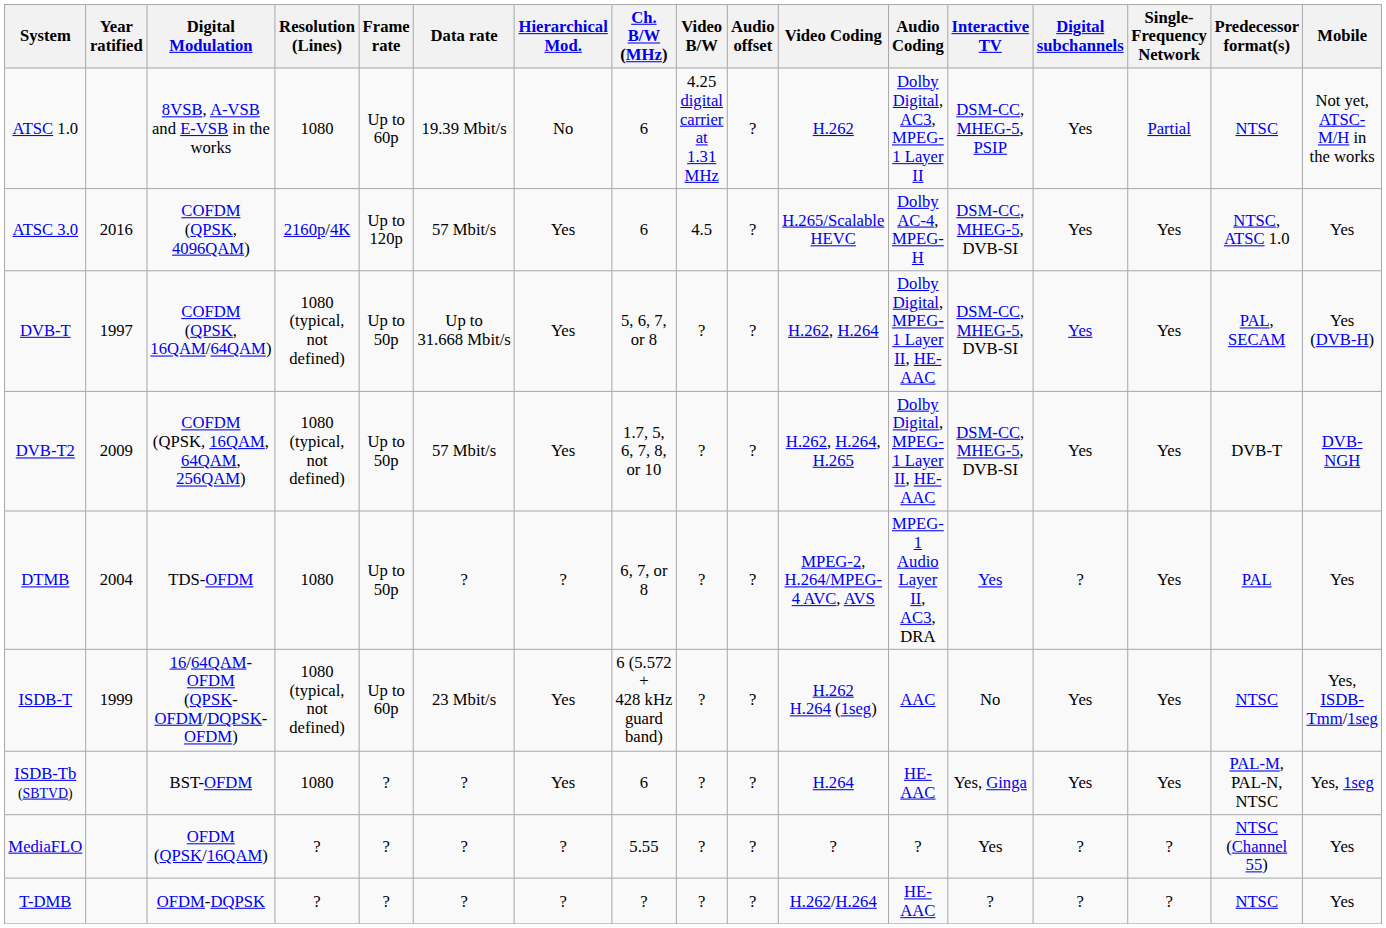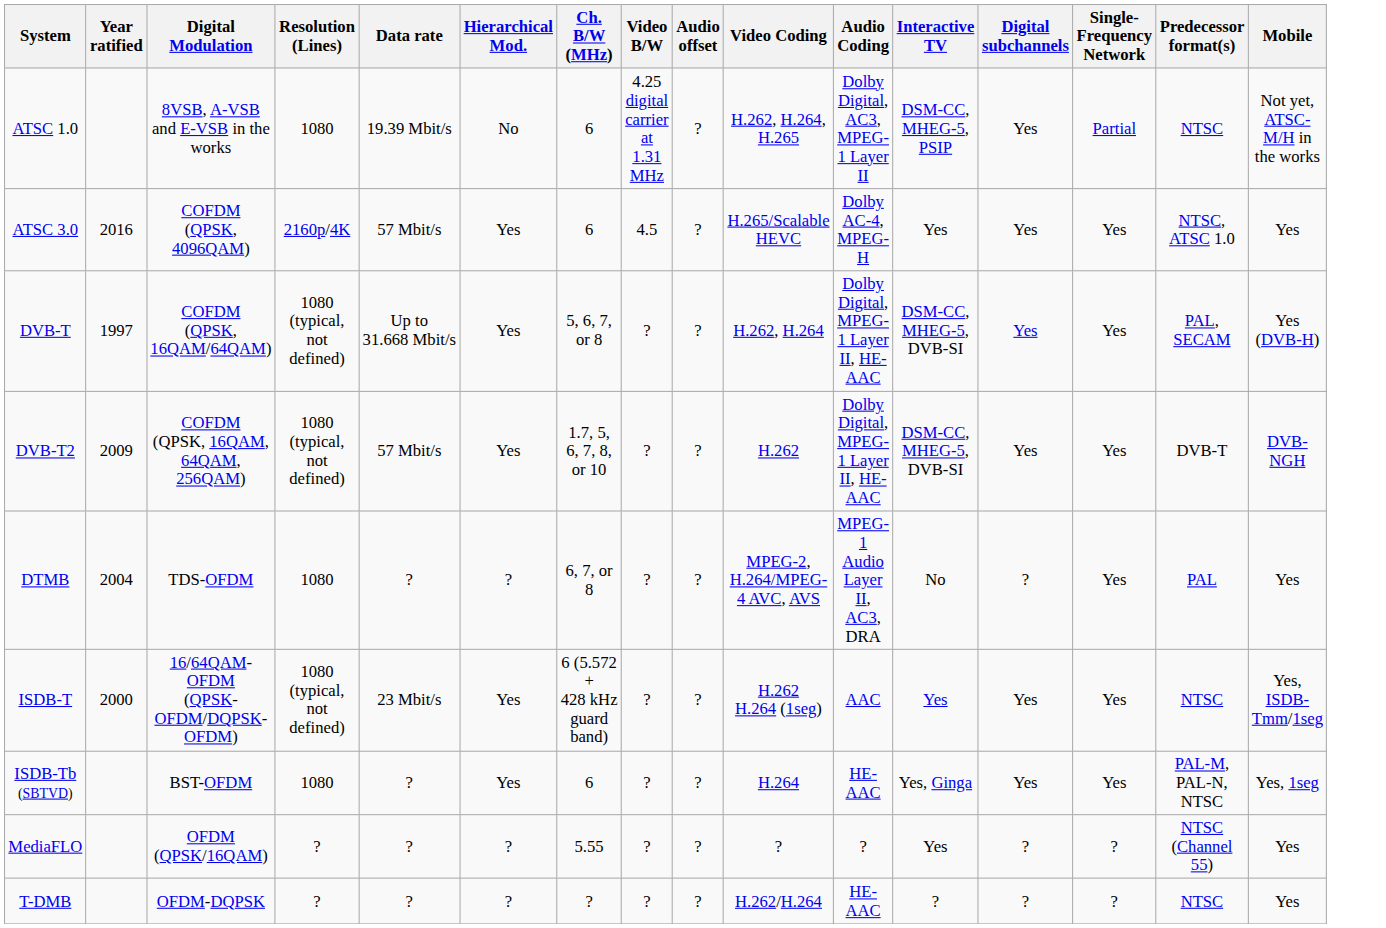 <table class="wikitable collapsible collapsed sortable" style="text-align:center;">
 <tr style="background:rgb (170, 160, 150);">
 <th>System</th>
 <th>Year ratified</th>
 <th>Digital <a href='#'>Modulation</a></th>
 <th>Resolution<br>(Lines)</th>
-<th>Frame rate</th>
 <th>Data rate</th>
 <th><a href='#'>Hierarchical Mod.</a></th>
 <th><a href='#'>Ch.</a> <a href='#'>B/W</a><br>(<a href='#'>MHz</a>)</th>
 <th>Video B/W</th>
 <th>Audio offset</th>
 <th>Video Coding</th>
 <th>Audio Coding</th>
 <th><a href='#'>Interactive TV</a></th>
 <th><a href='#'>Digital subchannels</a></th>
 <th>Single-Frequency Network</th>
 <th>Predecessor format(s)</th>
 <th>Mobile</th>
 </tr>
 <tr>
 <td><a href='#'>ATSC</a> 1.0</td>
 <td></td>
 <td><a href='#'>8VSB</a>, <a href='#'>A-VSB</a> and <a href='#'>E-VSB</a> in the works</td>
 <td>1080</td>
-<td>Up to 60p</td>
 <td>19.39 Mbit/s</td>
 <td>No</td>
 <td>6</td>
 <td>4.25<br><a href='#'>digital carrier at 1.31 MHz</a></td>
 <td>?</td>
-<td><a href='#'>H.262</a></td>
+<td><a href='#'>H.262</a>, <a href='#'>H.264</a>, <a href='#'>H.265</a></td>
 <td><a href='#'>Dolby Digital</a>, <a href='#'>AC3</a>, <a href='#'>MPEG-1 Layer II</a></td>
 <td><a href='#'>DSM-CC</a>, <a href='#'>MHEG-5</a>, <a href='#'>PSIP</a></td>
 <td>Yes</td>
 <td><a href='#'>Partial</a></td>
 <td><a href='#'>NTSC</a></td>
 <td>Not yet, <a href='#'>ATSC-M/H</a> in the works</td>
 </tr>
 <tr>
 <td><a href='#'>ATSC 3.0</a></td>
 <td>2016</td>
 <td><a href='#'>COFDM</a><br>(<a href='#'>QPSK</a>, <a href='#'>4096QAM</a>)</td>
 <td><a href='#'>2160p</a>/<a href='#'>4K</a></td>
-<td>Up to 120p</td>
 <td>57 Mbit/s</td>
 <td>Yes</td>
 <td>6</td>
 <td>4.5</td>
 <td>?</td>
 <td><a href='#'>H.265/Scalable HEVC</a></td>
 <td><a href='#'>Dolby AC-4</a>, <a href='#'>MPEG-H</a></td>
-<td><a href='#'>DSM-CC</a>, <a href='#'>MHEG-5</a>, DVB-SI</td>
+<td>Yes</td>
 <td>Yes</td>
 <td>Yes</td>
 <td><a href='#'>NTSC</a>, <a href='#'>ATSC</a> 1.0</td>
 <td>Yes</td>
 </tr>
 <tr>
 <td><a href='#'>DVB-T</a></td>
 <td>1997</td>
 <td><a href='#'>COFDM</a><br>(<a href='#'>QPSK</a>, <a href='#'>16QAM</a>/<a href='#'>64QAM</a>)</td>
 <td>1080 (typical, not defined)</td>
-<td>Up to 50p</td>
 <td>Up to 31.668 Mbit/s</td>
 <td>Yes</td>
 <td>5, 6, 7, or 8</td>
 <td>?</td>
 <td>?</td>
 <td><a href='#'>H.262</a>, <a href='#'>H.264</a></td>
 <td><a href='#'>Dolby Digital</a>, <a href='#'>MPEG-1 Layer II</a>, <a href='#'>HE-AAC</a></td>
 <td><a href='#'>DSM-CC</a>, <a href='#'>MHEG-5</a>, DVB-SI</td>
 <td><a href='#'>Yes</a></td>
 <td>Yes</td>
 <td><a href='#'>PAL</a>, <a href='#'>SECAM</a></td>
 <td>Yes (<a href='#'>DVB-H</a>)</td>
 </tr>
 <tr>
 <td><a href='#'>DVB-T2</a></td>
 <td>2009</td>
 <td><a href='#'>COFDM</a><br>(QPSK, <a href='#'>16QAM</a>, <a href='#'>64QAM</a>, <a href='#'>256QAM</a>)</td>
 <td>1080 (typical, not defined)</td>
-<td>Up to 50p</td>
 <td>57 Mbit/s</td>
 <td>Yes</td>
 <td>1.7, 5, 6, 7, 8, or 10</td>
 <td>?</td>
 <td>?</td>
-<td><a href='#'>H.262</a>, <a href='#'>H.264</a>, <a href='#'>H.265</a></td>
+<td><a href='#'>H.262</a></td>
 <td><a href='#'>Dolby Digital</a>, <a href='#'>MPEG-1 Layer II</a>, <a href='#'>HE-AAC</a></td>
 <td><a href='#'>DSM-CC</a>, <a href='#'>MHEG-5</a>, DVB-SI</td>
 <td>Yes</td>
 <td>Yes</td>
 <td>DVB-T</td>
 <td><a href='#'>DVB-NGH</a></td>
 </tr>
 <tr>
 <td><a href='#'>DTMB</a></td>
 <td>2004</td>
 <td>TDS-<a href='#'>OFDM</a></td>
 <td>1080</td>
-<td>Up to 50p</td>
 <td>?</td>
 <td>?</td>
 <td>6, 7, or 8</td>
 <td>?</td>
 <td>?</td>
 <td><a href='#'>MPEG-2</a>, <a href='#'>H.264/MPEG-4 AVC</a>, <a href='#'>AVS</a></td>
 <td><a href='#'>MPEG-1 Audio Layer II</a>, <a href='#'>AC3</a>, DRA</td>
-<td><a href='#'>Yes</a></td>
+<td>No</td>
 <td>?</td>
 <td>Yes</td>
 <td><a href='#'>PAL</a></td>
 <td>Yes</td>
 </tr>
 <tr>
 <td><a href='#'>ISDB-T</a></td>
-<td>1999</td>
+<td>2000</td>
 <td><a href='#'>16</a>/<a href='#'>64QAM</a>-<a href='#'>OFDM</a><br>(<a href='#'>QPSK</a>-<a href='#'>OFDM</a>/<a href='#'>DQPSK</a>-<a href='#'>OFDM</a>)</td>
 <td>1080 (typical, not defined)</td>
-<td>Up to 60p</td>
 <td>23 Mbit/s</td>
 <td>Yes</td>
 <td>6 (5.572 + 428 kHz guard band)</td>
 <td>?</td>
 <td>?</td>
 <td><a href='#'>H.262</a><br><a href='#'>H.264</a> (<a href='#'>1seg</a>)</td>
 <td><a href='#'>AAC</a></td>
-<td>No</td>
+<td><a href='#'>Yes</a></td>
 <td>Yes</td>
 <td>Yes</td>
 <td><a href='#'>NTSC</a></td>
 <td>Yes, <a href='#'>ISDB-Tmm</a>/<a href='#'>1seg</a></td>
 </tr>
 <tr>
 <td><a href='#'>ISDB-Tb</a><br><small>(<a href='#'>SBTVD</a>)</small></td>
 <td></td>
 <td>BST-<a href='#'>OFDM</a></td>
 <td>1080</td>
-<td>?</td>
 <td>?</td>
 <td>Yes</td>
 <td>6</td>
 <td>?</td>
 <td>?</td>
 <td><a href='#'>H.264</a></td>
 <td><a href='#'>HE-AAC</a></td>
 <td>Yes, <a href='#'>Ginga</a></td>
 <td>Yes</td>
 <td>Yes</td>
 <td><a href='#'>PAL-M</a>, PAL-N, NTSC</td>
 <td>Yes, <a href='#'>1seg</a></td>
 </tr>
 <tr>
 <td><a href='#'>MediaFLO</a></td>
 <td></td>
 <td><a href='#'>OFDM</a><br>(<a href='#'>QPSK</a>/<a href='#'>16QAM</a>)</td>
-<td>?</td>
 <td>?</td>
 <td>?</td>
 <td>?</td>
 <td>5.55</td>
 <td>?</td>
 <td>?</td>
 <td>?</td>
 <td>?</td>
 <td>Yes</td>
 <td>?</td>
 <td>?</td>
 <td><a href='#'>NTSC</a> (<a href='#'>Channel 55</a>)</td>
 <td>Yes</td>
 </tr>
 <tr>
 <td><a href='#'>T-DMB</a></td>
 <td></td>
 <td><a href='#'>OFDM</a>-<a href='#'>DQPSK</a></td>
 <td>?</td>
 <td>?</td>
 <td>?</td>
 <td>?</td>
 <td>?</td>
 <td>?</td>
-<td>?</td>
 <td><a href='#'>H.262</a>/<a href='#'>H.264</a></td>
 <td><a href='#'>HE-AAC</a></td>
 <td>?</td>
 <td>?</td>
 <td>?</td>
 <td><a href='#'>NTSC</a></td>
 <td>Yes</td>
 </tr>
 </table>
